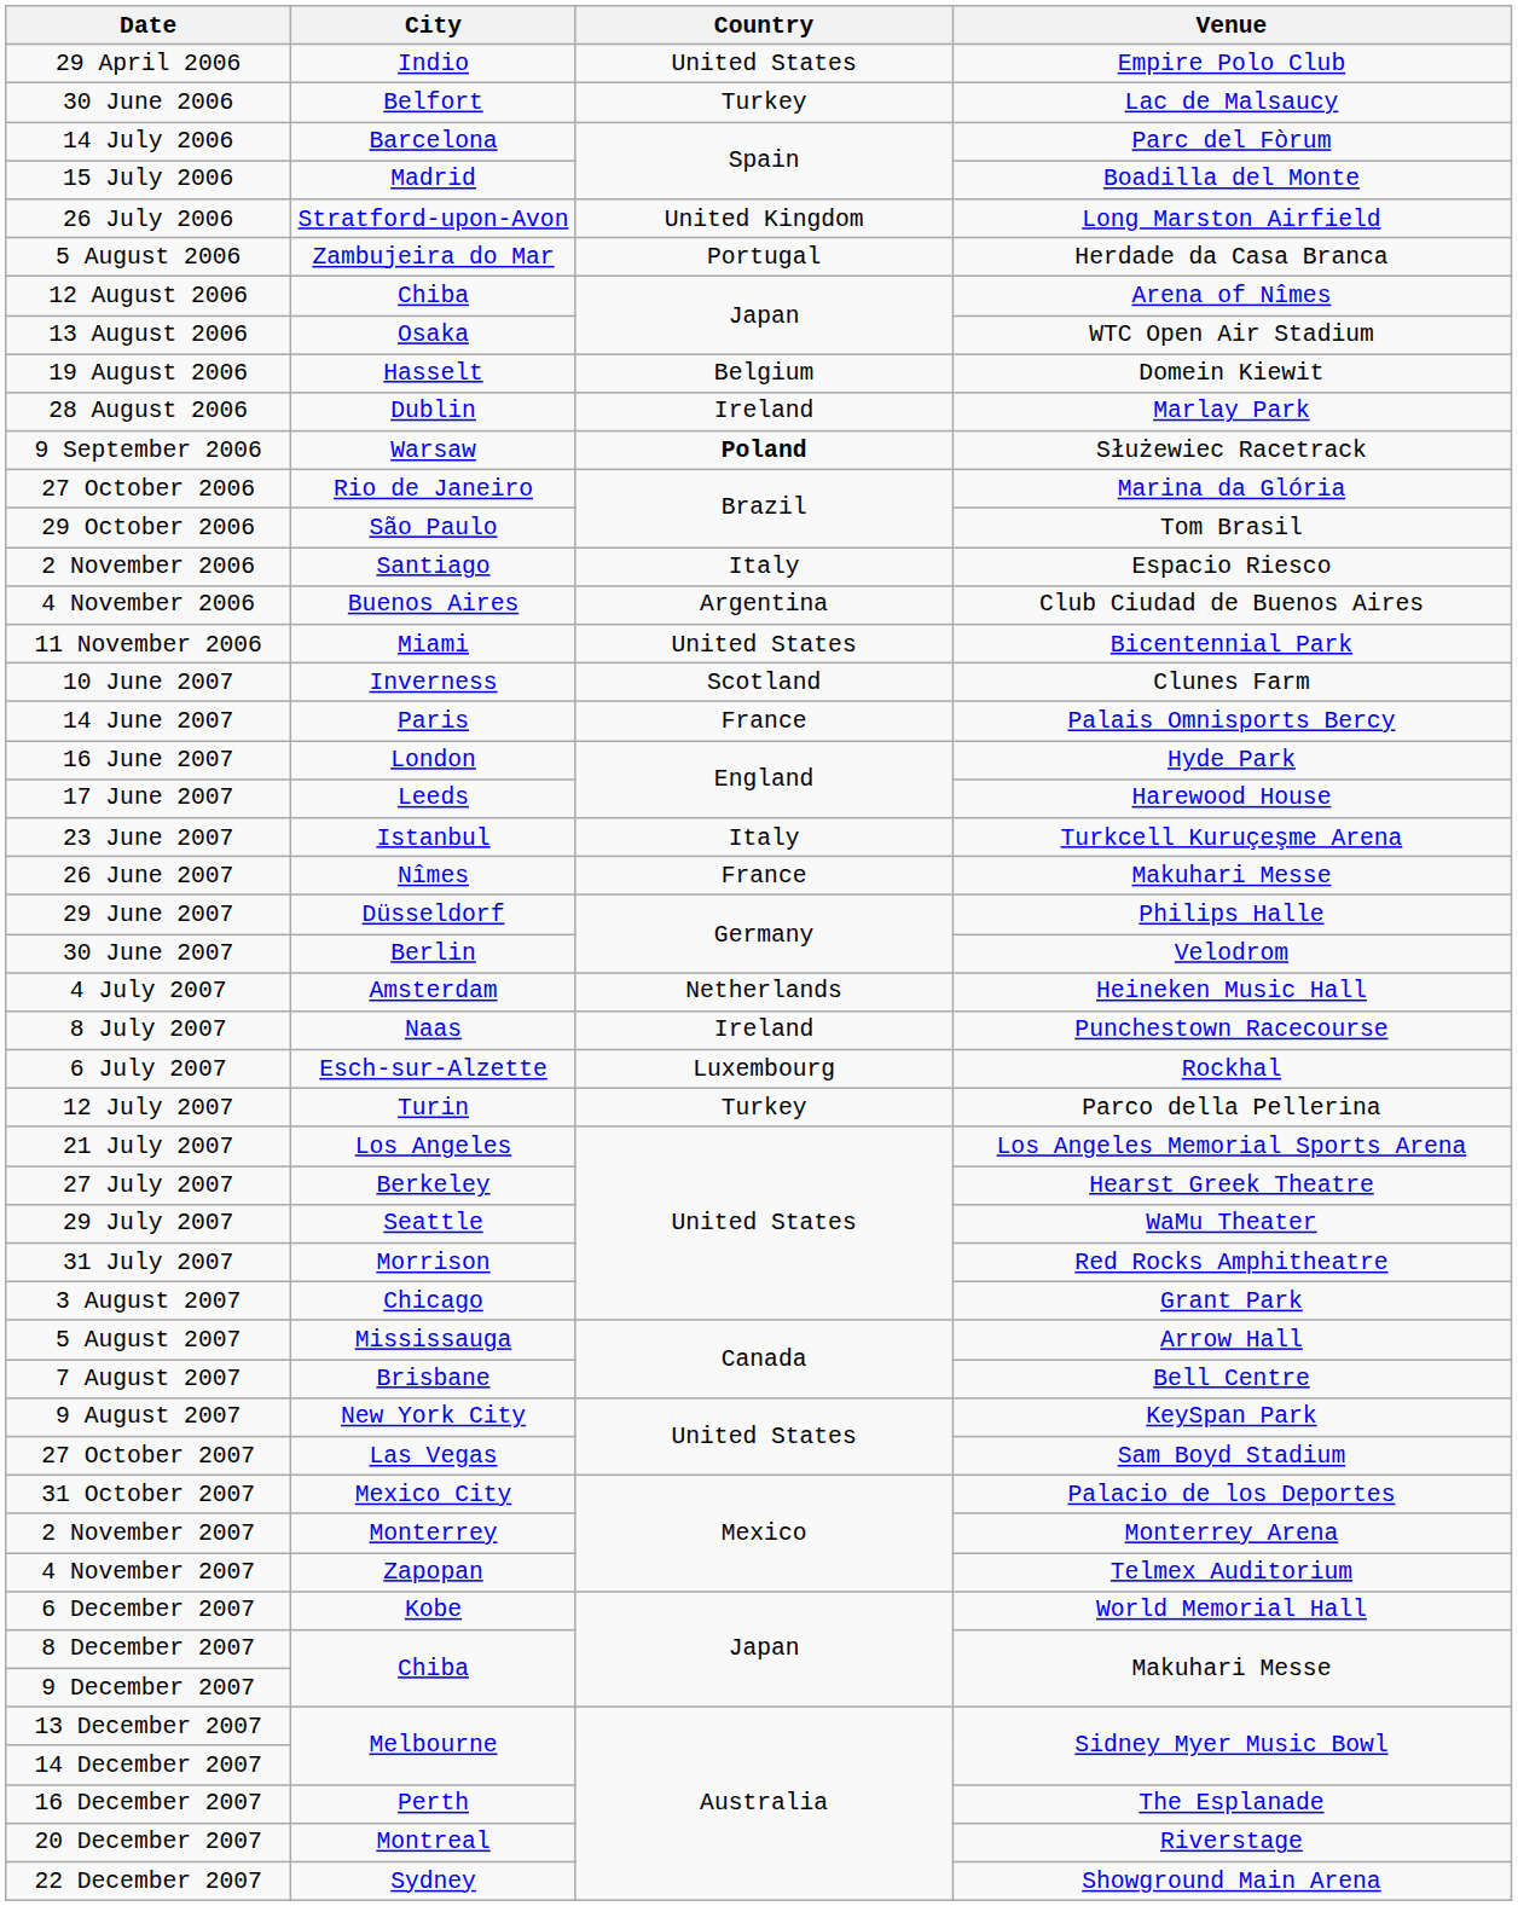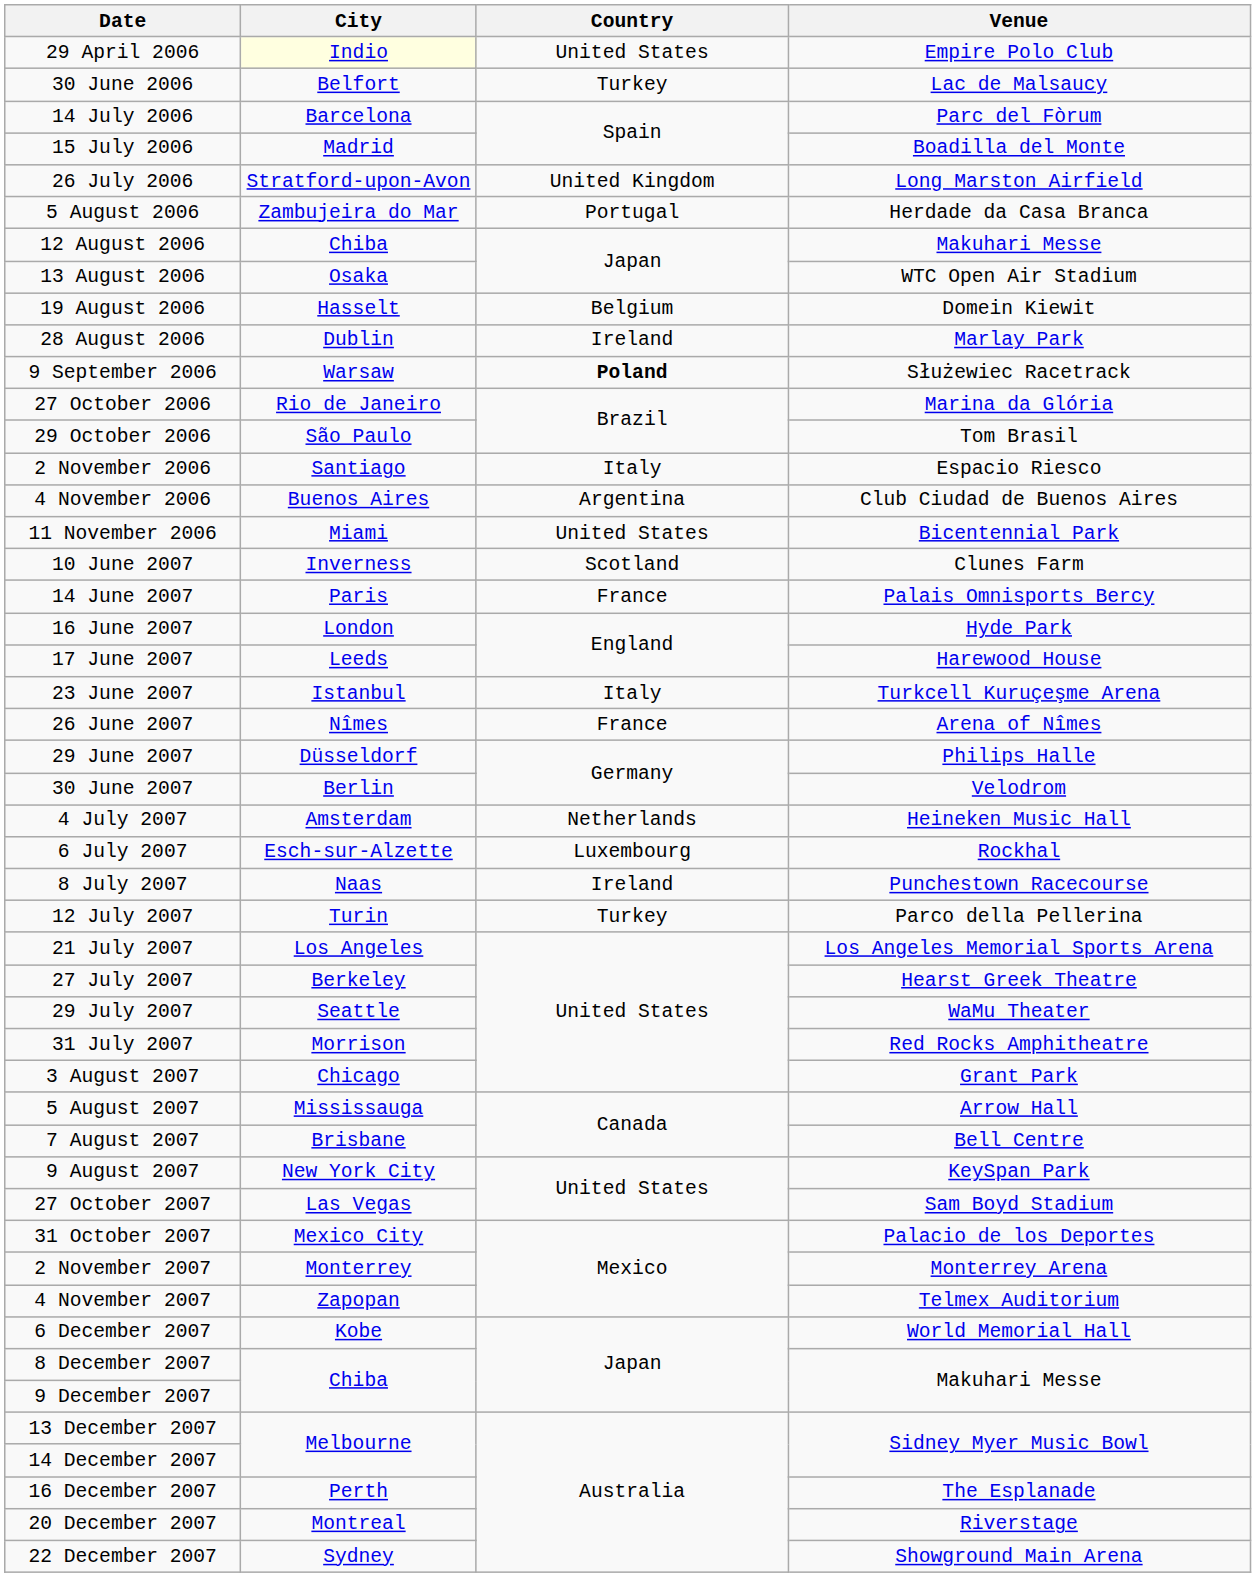 <table class="wikitable" style="text-align:center;">
 <tr>
 <th style="width:150px;">Date</th>
 <th style="width:150px;">City</th>
 <th style="width:200px;">Country</th>
 <th style="width:300px;">Venue</th>
 </tr>
 <tr>
 <td>29 April 2006</td>
-<td><a href='#'>Indio</a></td>
+<td style="background: lightyellow;"><a href='#'>Indio</a></td>
 <td>United States</td>
 <td><a href='#'>Empire Polo Club</a></td>
 </tr>
 <tr>
 <td>30 June 2006</td>
 <td><a href='#'>Belfort</a></td>
 <td>Turkey</td>
 <td><a href='#'>Lac de Malsaucy</a></td>
 </tr>
 <tr>
 <td>14 July 2006</td>
 <td><a href='#'>Barcelona</a></td>
 <td rowspan="2">Spain</td>
 <td><a href='#'>Parc del Fòrum</a></td>
 </tr>
 <tr>
 <td>15 July 2006</td>
 <td><a href='#'>Madrid</a></td>
 <td><a href='#'>Boadilla del Monte</a></td>
 </tr>
 <tr>
 <td>26 July 2006</td>
 <td><a href='#'>Stratford-upon-Avon</a></td>
 <td>United Kingdom</td>
 <td><a href='#'>Long Marston Airfield</a></td>
 </tr>
 <tr>
 <td>5 August 2006</td>
 <td><a href='#'>Zambujeira do Mar</a></td>
 <td>Portugal</td>
 <td>Herdade da Casa Branca</td>
 </tr>
 <tr>
 <td>12 August 2006</td>
 <td><a href='#'>Chiba</a></td>
 <td rowspan="2">Japan</td>
-<td><a href='#'>Arena of Nîmes</a></td>
+<td><a href='#'>Makuhari Messe</a></td>
 </tr>
 <tr>
 <td>13 August 2006</td>
 <td><a href='#'>Osaka</a></td>
 <td>WTC Open Air Stadium</td>
 </tr>
 <tr>
 <td>19 August 2006</td>
 <td><a href='#'>Hasselt</a></td>
 <td>Belgium</td>
 <td>Domein Kiewit</td>
 </tr>
 <tr>
 <td>28 August 2006</td>
 <td><a href='#'>Dublin</a></td>
 <td>Ireland</td>
 <td><a href='#'>Marlay Park</a></td>
 </tr>
 <tr>
 <td>9 September 2006</td>
 <td><a href='#'>Warsaw</a></td>
 <td><strong>Poland</strong></td>
 <td>Służewiec Racetrack</td>
 </tr>
 <tr>
 <td>27 October 2006</td>
 <td><a href='#'>Rio de Janeiro</a></td>
 <td rowspan="2">Brazil</td>
 <td><a href='#'>Marina da Glória</a></td>
 </tr>
 <tr>
 <td>29 October 2006</td>
 <td><a href='#'>São Paulo</a></td>
 <td>Tom Brasil</td>
 </tr>
 <tr>
 <td>2 November 2006</td>
 <td><a href='#'>Santiago</a></td>
 <td>Italy</td>
 <td>Espacio Riesco</td>
 </tr>
 <tr>
 <td>4 November 2006</td>
 <td><a href='#'>Buenos Aires</a></td>
 <td>Argentina</td>
 <td>Club Ciudad de Buenos Aires</td>
 </tr>
 <tr>
 <td>11 November 2006</td>
 <td><a href='#'>Miami</a></td>
 <td>United States</td>
 <td><a href='#'>Bicentennial Park</a></td>
 </tr>
 <tr>
 <td>10 June 2007</td>
 <td><a href='#'>Inverness</a></td>
 <td>Scotland</td>
 <td>Clunes Farm</td>
 </tr>
 <tr>
 <td>14 June 2007</td>
 <td><a href='#'>Paris</a></td>
 <td>France</td>
 <td><a href='#'>Palais Omnisports Bercy</a></td>
 </tr>
 <tr>
 <td>16 June 2007</td>
 <td><a href='#'>London</a></td>
 <td rowspan="2">England</td>
 <td><a href='#'>Hyde Park</a></td>
 </tr>
 <tr>
 <td>17 June 2007</td>
 <td><a href='#'>Leeds</a></td>
 <td><a href='#'>Harewood House</a></td>
 </tr>
 <tr>
 <td>23 June 2007</td>
 <td><a href='#'>Istanbul</a></td>
 <td>Italy</td>
 <td><a href='#'>Turkcell Kuruçeşme Arena</a></td>
 </tr>
 <tr>
 <td>26 June 2007</td>
 <td><a href='#'>Nîmes</a></td>
 <td>France</td>
-<td><a href='#'>Makuhari Messe</a></td>
+<td><a href='#'>Arena of Nîmes</a></td>
 </tr>
 <tr>
 <td>29 June 2007</td>
 <td><a href='#'>Düsseldorf</a></td>
 <td rowspan="2">Germany</td>
 <td><a href='#'>Philips Halle</a></td>
 </tr>
 <tr>
 <td>30 June 2007</td>
 <td><a href='#'>Berlin</a></td>
 <td><a href='#'>Velodrom</a></td>
 </tr>
 <tr>
 <td>4 July 2007</td>
 <td><a href='#'>Amsterdam</a></td>
 <td>Netherlands</td>
 <td><a href='#'>Heineken Music Hall</a></td>
 </tr>
 <tr>
+<td>6 July 2007</td>
+<td><a href='#'>Esch-sur-Alzette</a></td>
+<td>Luxembourg</td>
+<td><a href='#'>Rockhal</a></td>
+</tr>
+<tr>
 <td>8 July 2007</td>
 <td><a href='#'>Naas</a></td>
 <td>Ireland</td>
 <td><a href='#'>Punchestown Racecourse</a></td>
-</tr>
-<tr>
-<td>6 July 2007</td>
-<td><a href='#'>Esch-sur-Alzette</a></td>
-<td>Luxembourg</td>
-<td><a href='#'>Rockhal</a></td>
 </tr>
 <tr>
 <td>12 July 2007</td>
 <td><a href='#'>Turin</a></td>
 <td>Turkey</td>
 <td>Parco della Pellerina</td>
 </tr>
 <tr>
 <td>21 July 2007</td>
 <td><a href='#'>Los Angeles</a></td>
 <td rowspan="5">United States</td>
 <td><a href='#'>Los Angeles Memorial Sports Arena</a></td>
 </tr>
 <tr>
 <td>27 July 2007</td>
 <td><a href='#'>Berkeley</a></td>
 <td><a href='#'>Hearst Greek Theatre</a></td>
 </tr>
 <tr>
 <td>29 July 2007</td>
 <td><a href='#'>Seattle</a></td>
 <td><a href='#'>WaMu Theater</a></td>
 </tr>
 <tr>
 <td>31 July 2007</td>
 <td><a href='#'>Morrison</a></td>
 <td><a href='#'>Red Rocks Amphitheatre</a></td>
 </tr>
 <tr>
 <td>3 August 2007</td>
 <td><a href='#'>Chicago</a></td>
 <td><a href='#'>Grant Park</a></td>
 </tr>
 <tr>
 <td>5 August 2007</td>
 <td><a href='#'>Mississauga</a></td>
 <td rowspan="2">Canada</td>
 <td><a href='#'>Arrow Hall</a></td>
 </tr>
 <tr>
 <td>7 August 2007</td>
 <td><a href='#'>Brisbane</a></td>
 <td><a href='#'>Bell Centre</a></td>
 </tr>
 <tr>
 <td>9 August 2007</td>
 <td><a href='#'>New York City</a></td>
 <td rowspan="2">United States</td>
 <td><a href='#'>KeySpan Park</a></td>
 </tr>
 <tr>
 <td>27 October 2007</td>
 <td><a href='#'>Las Vegas</a></td>
 <td><a href='#'>Sam Boyd Stadium</a></td>
 </tr>
 <tr>
 <td>31 October 2007</td>
 <td><a href='#'>Mexico City</a></td>
 <td rowspan="3">Mexico</td>
 <td><a href='#'>Palacio de los Deportes</a></td>
 </tr>
 <tr>
 <td>2 November 2007</td>
 <td><a href='#'>Monterrey</a></td>
 <td><a href='#'>Monterrey Arena</a></td>
 </tr>
 <tr>
 <td>4 November 2007</td>
 <td><a href='#'>Zapopan</a></td>
 <td><a href='#'>Telmex Auditorium</a></td>
 </tr>
 <tr>
 <td>6 December 2007</td>
 <td><a href='#'>Kobe</a></td>
 <td rowspan="3">Japan</td>
 <td><a href='#'>World Memorial Hall</a></td>
 </tr>
 <tr>
 <td>8 December 2007</td>
 <td rowspan="2"><a href='#'>Chiba</a></td>
 <td rowspan="2">Makuhari Messe</td>
 </tr>
 <tr>
 <td>9 December 2007</td>
 </tr>
 <tr>
 <td>13 December 2007</td>
 <td rowspan="2"><a href='#'>Melbourne</a></td>
 <td rowspan="5">Australia</td>
 <td rowspan="2"><a href='#'>Sidney Myer Music Bowl</a></td>
 </tr>
 <tr>
 <td>14 December 2007</td>
 </tr>
 <tr>
 <td>16 December 2007</td>
 <td><a href='#'>Perth</a></td>
 <td><a href='#'>The Esplanade</a></td>
 </tr>
 <tr>
 <td>20 December 2007</td>
 <td><a href='#'>Montreal</a></td>
 <td><a href='#'>Riverstage</a></td>
 </tr>
 <tr>
 <td>22 December 2007</td>
 <td><a href='#'>Sydney</a></td>
 <td><a href='#'>Showground Main Arena</a></td>
 </tr>
 </table>
